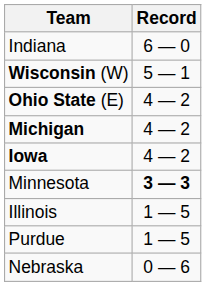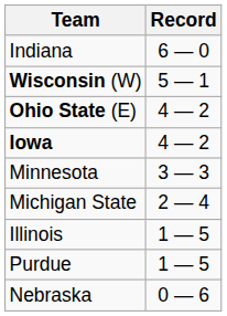 <table class="wikitable" style="text-align:center;">
 <tr>
 <th>Team</th>
 <th>Record</th>
 </tr>
 <tr>
 <td style="text-align:left">Indiana</td>
 <td>6 — 0</td>
 </tr>
 <tr>
 <td style="text-align:left"><strong>Wisconsin</strong> (W)</td>
 <td>5 — 1</td>
 </tr>
 <tr>
 <td style="text-align:left"><strong>Ohio State</strong> (E)</td>
 <td>4 — 2</td>
 </tr>
 <tr>
-<td style="text-align:left"><strong>Michigan</strong></td>
-<td>4 — 2</td>
-</tr>
-<tr>
 <td style="text-align:left"><strong>Iowa</strong></td>
 <td>4 — 2</td>
 </tr>
 <tr>
 <td style="text-align:left">Minnesota</td>
-<td><strong>3 — 3</strong></td>
+<td>3 — 3</td>
+</tr>
+<tr>
+<td style="text-align:left">Michigan State</td>
+<td>2 — 4</td>
 </tr>
 <tr>
 <td style="text-align:left">Illinois</td>
 <td>1 — 5</td>
 </tr>
 <tr>
 <td style="text-align:left">Purdue</td>
 <td>1 — 5</td>
 </tr>
 <tr>
 <td style="text-align:left">Nebraska</td>
 <td>0 — 6</td>
 </tr>
 </table>
